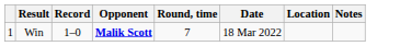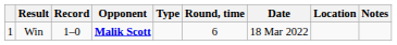 <table class="wikitable" style="text-align:center">
 <tr>
 <th></th>
 <th>Result</th>
 <th>Record</th>
 <th>Opponent</th>
+<th>Type</th>
 <th>Round, time</th>
 <th>Date</th>
 <th>Location</th>
 <th>Notes</th>
 </tr>
 <tr>
 <td>1</td>
 <td>Win</td>
 <td>1–0</td>
 <td style="text-align:left;"><strong> <a href='#'>Malik Scott</a></strong></td>
-<td>7</td>
+<td></td>
+<td>6</td>
 <td>18 Mar 2022</td>
 <td style="text-align:left;"> </td>
 <td></td>
 </tr>
 </table>
